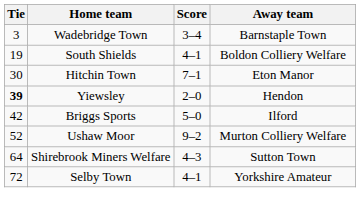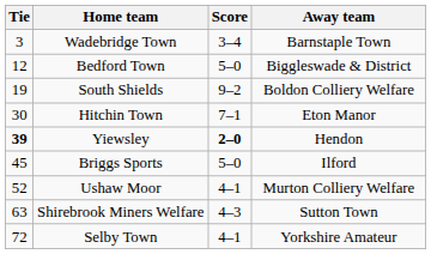 <table class="wikitable" style="text-align:center;">
 <tr>
 <th width=20>Tie</th>
 <th width=175>Home team</th>
 <th width=20>Score</th>
 <th width=175>Away team</th>
 </tr>
 <tr>
 <td>3</td>
 <td>Wadebridge Town</td>
 <td>3–4</td>
 <td>Barnstaple Town</td>
 </tr>
 <tr>
+<td>12</td>
+<td>Bedford Town</td>
+<td>5–0</td>
+<td>Biggleswade & District</td>
+</tr>
+<tr>
 <td>19</td>
 <td>South Shields</td>
-<td>4–1</td>
+<td>9–2</td>
 <td>Boldon Colliery Welfare</td>
 </tr>
 <tr>
 <td>30</td>
 <td>Hitchin Town</td>
 <td>7–1</td>
 <td>Eton Manor</td>
 </tr>
 <tr>
 <td><strong>39</strong></td>
 <td>Yiewsley</td>
-<td>2–0</td>
+<td><strong>2–0</strong></td>
 <td>Hendon</td>
 </tr>
 <tr>
-<td>42</td>
+<td>45</td>
 <td>Briggs Sports</td>
 <td>5–0</td>
 <td>Ilford</td>
 </tr>
 <tr>
 <td>52</td>
 <td>Ushaw Moor</td>
-<td>9–2</td>
+<td>4–1</td>
 <td>Murton Colliery Welfare</td>
 </tr>
 <tr>
-<td>64</td>
+<td>63</td>
 <td>Shirebrook Miners Welfare</td>
 <td>4–3</td>
 <td>Sutton Town</td>
 </tr>
 <tr>
 <td>72</td>
 <td>Selby Town</td>
 <td>4–1</td>
 <td>Yorkshire Amateur</td>
 </tr>
 </table>
